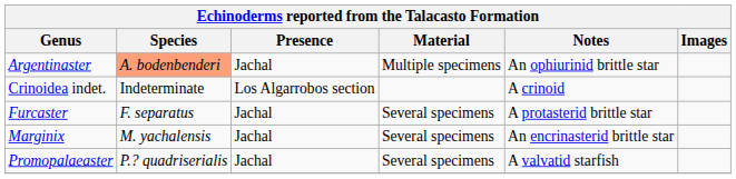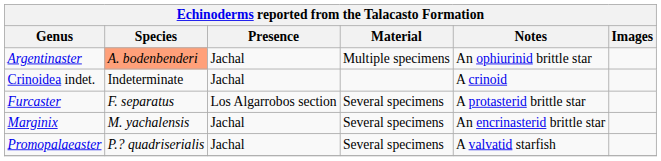 <table class="wikitable" align="center">
 <tr>
 <th colspan="6" align="center"><strong><a href='#'>Echinoderms</a> reported from the Talacasto Formation</strong></th>
 </tr>
 <tr>
 <th>Genus</th>
 <th>Species</th>
 <th>Presence</th>
 <th><strong>Material</strong></th>
 <th>Notes</th>
 <th>Images</th>
 </tr>
 <tr>
 <td><em><a href='#'>Argentinaster</a></em></td>
 <td style="background: lightsalmon;"><em>A. bodenbenderi</em></td>
 <td>Jachal</td>
 <td>Multiple specimens</td>
 <td>An <a href='#'>ophiurinid</a> brittle star</td>
 <td></td>
 </tr>
 <tr>
 <td><a href='#'>Crinoidea</a> indet.</td>
 <td>Indeterminate</td>
-<td>Los Algarrobos section</td>
+<td>Jachal</td>
 <td></td>
 <td>A <a href='#'>crinoid</a></td>
 <td></td>
 </tr>
 <tr>
 <td><em><a href='#'>Furcaster</a></em></td>
 <td><em>F. separatus</em></td>
-<td>Jachal</td>
+<td>Los Algarrobos section</td>
 <td>Several specimens</td>
 <td>A <a href='#'>protasterid</a> brittle star</td>
 <td></td>
 </tr>
 <tr>
 <td><em><a href='#'>Marginix</a></em></td>
 <td><em>M. yachalensis</em></td>
 <td>Jachal</td>
 <td>Several specimens</td>
 <td>An <a href='#'>encrinasterid</a> brittle star</td>
 <td></td>
 </tr>
 <tr>
 <td><em><a href='#'>Promopalaeaster</a></em></td>
 <td><em>P.? quadriserialis</em></td>
 <td>Jachal</td>
 <td>Several specimens</td>
 <td>A <a href='#'>valvatid</a> starfish</td>
 <td></td>
 </tr>
 <tr>
 </tr>
 </table>
